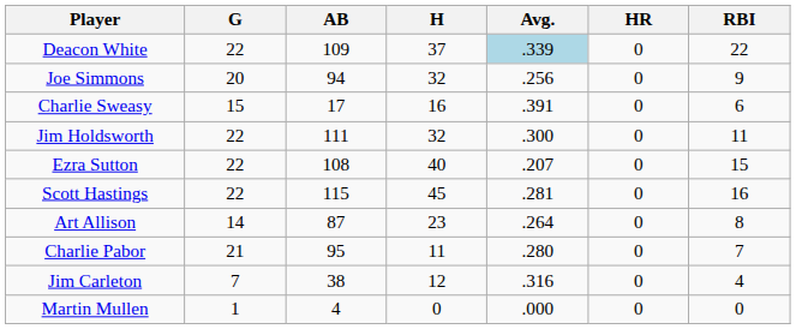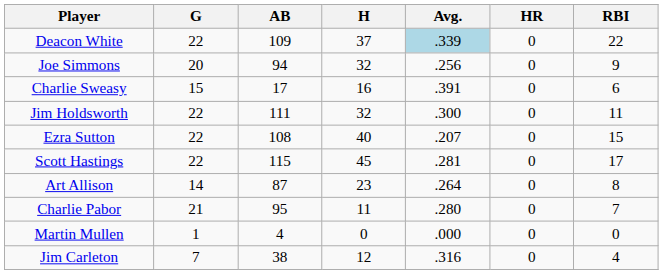 <table class="wikitable sortable">
 <tr>
 <th bgcolor="#DDDDFF" width="16%">Player</th>
 <th bgcolor="#DDDDFF" width="9%">G</th>
 <th bgcolor="#DDDDFF" width="9%">AB</th>
 <th bgcolor="#DDDDFF" width="9%">H</th>
 <th bgcolor="#DDDDFF" width="9%">Avg.</th>
 <th bgcolor="#DDDDFF" width="9%">HR</th>
 <th bgcolor="#DDDDFF" width="9%">RBI</th>
 </tr>
 <tr align=center>
 <td><a href='#'>Deacon White</a></td>
 <td>22</td>
 <td>109</td>
 <td>37</td>
 <td style="background: lightblue;">.339</td>
 <td>0</td>
 <td>22</td>
 </tr>
 <tr align=center>
 <td><a href='#'>Joe Simmons</a></td>
 <td>20</td>
 <td>94</td>
 <td>32</td>
 <td>.256</td>
 <td>0</td>
 <td>9</td>
 </tr>
 <tr align=center>
 <td><a href='#'>Charlie Sweasy</a></td>
 <td>15</td>
 <td>17</td>
 <td>16</td>
 <td>.391</td>
 <td>0</td>
 <td>6</td>
 </tr>
 <tr align=center>
 <td><a href='#'>Jim Holdsworth</a></td>
 <td>22</td>
 <td>111</td>
 <td>32</td>
 <td>.300</td>
 <td>0</td>
 <td>11</td>
 </tr>
 <tr align=center>
 <td><a href='#'>Ezra Sutton</a></td>
 <td>22</td>
 <td>108</td>
 <td>40</td>
 <td>.207</td>
 <td>0</td>
 <td>15</td>
 </tr>
 <tr align=center>
 <td><a href='#'>Scott Hastings</a></td>
 <td>22</td>
 <td>115</td>
 <td>45</td>
 <td>.281</td>
 <td>0</td>
-<td>16</td>
+<td>17</td>
 </tr>
 <tr align=center>
 <td><a href='#'>Art Allison</a></td>
 <td>14</td>
 <td>87</td>
 <td>23</td>
 <td>.264</td>
 <td>0</td>
 <td>8</td>
 </tr>
 <tr align=center>
 <td><a href='#'>Charlie Pabor</a></td>
 <td>21</td>
 <td>95</td>
 <td>11</td>
 <td>.280</td>
 <td>0</td>
 <td>7</td>
 </tr>
 <tr align=center>
+<td><a href='#'>Martin Mullen</a></td>
+<td>1</td>
+<td>4</td>
+<td>0</td>
+<td>.000</td>
+<td>0</td>
+<td>0</td>
+</tr>
+<tr align=center>
 <td><a href='#'>Jim Carleton</a></td>
 <td>7</td>
 <td>38</td>
 <td>12</td>
 <td>.316</td>
 <td>0</td>
 <td>4</td>
 </tr>
-<tr align=center>
-<td><a href='#'>Martin Mullen</a></td>
-<td>1</td>
-<td>4</td>
-<td>0</td>
-<td>.000</td>
-<td>0</td>
-<td>0</td>
-</tr>
 </table>
